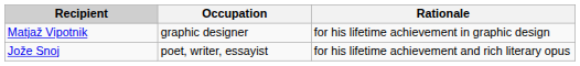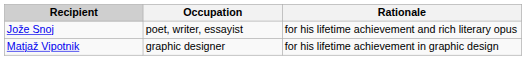 <table class="wikitable">
 <tr>
 <th style="background-color:#cfcfcf;"  align="center">Recipient</th>
 <th>Occupation</th>
 <th>Rationale</th>
 </tr>
 <tr>
+<td><a href='#'>Jože Snoj</a></td>
+<td>poet, writer, essayist</td>
+<td>for his lifetime achievement and rich literary opus</td>
+</tr>
+<tr>
 <td style="width: 200px;"><a href='#'>Matjaž Vipotnik</a></td>
 <td style="width: 200px;">graphic designer</td>
 <td style="width: 350px;">for his lifetime achievement in graphic design</td>
 </tr>
-<tr>
-<td><a href='#'>Jože Snoj</a></td>
-<td>poet, writer, essayist</td>
-<td>for his lifetime achievement and rich literary opus</td>
-</tr>
 </table>
